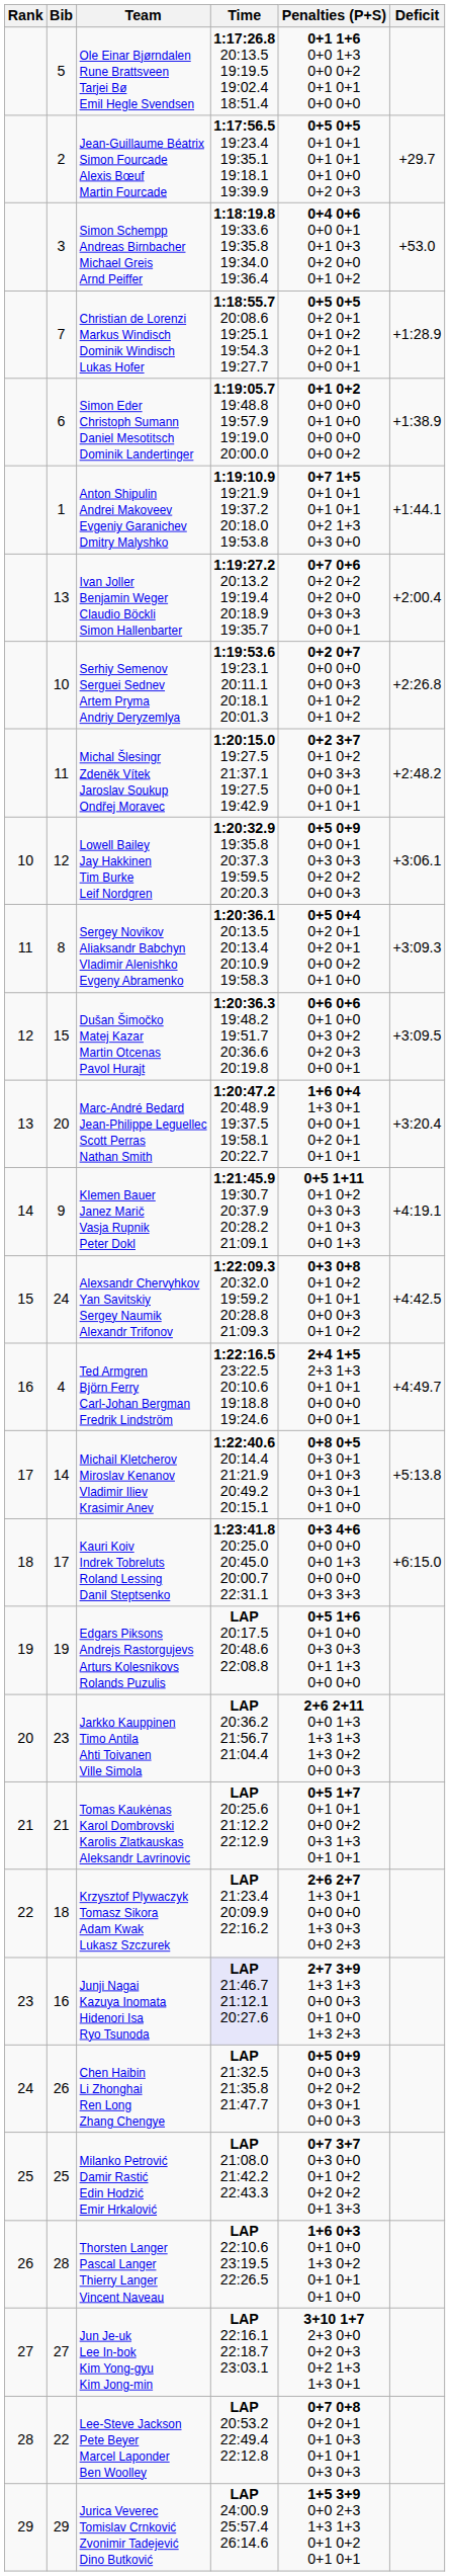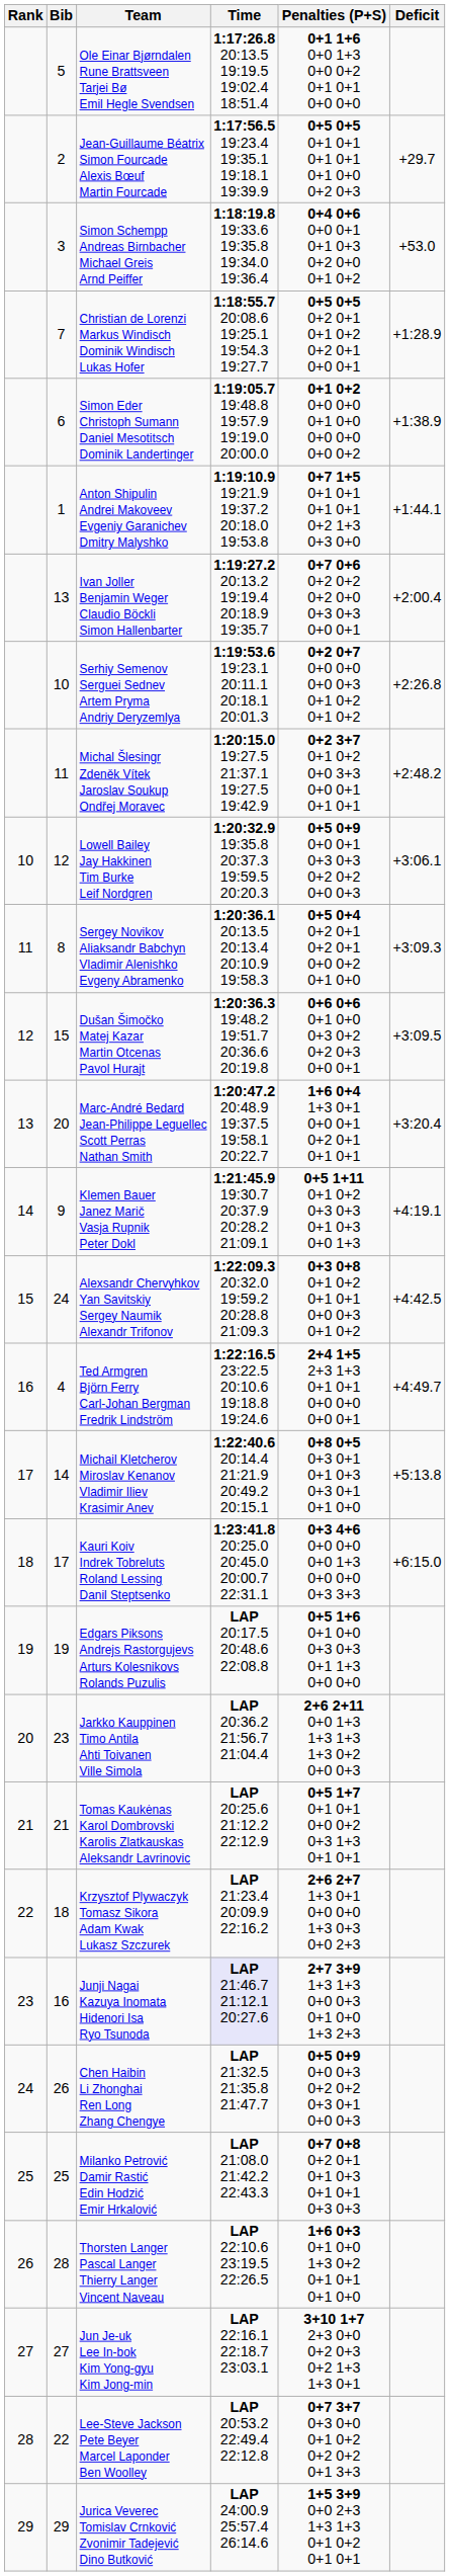 <table class="wikitable sortable" style="text-align:center">
 <tr>
 <th>Rank</th>
 <th>Bib</th>
 <th>Team</th>
 <th>Time</th>
 <th>Penalties (P+S)</th>
 <th>Deficit</th>
 </tr>
 <tr>
 <td></td>
 <td>5</td>
 <td align=left><br><small><a href='#'>Ole Einar Bjørndalen</a><br><a href='#'>Rune Brattsveen</a><br><a href='#'>Tarjei Bø</a><br><a href='#'>Emil Hegle Svendsen</a></small></td>
 <td><strong>1:17:26.8</strong><br>20:13.5<br>19:19.5<br>19:02.4<br>18:51.4</td>
 <td><strong>0+1 1+6</strong><br>0+0 1+3<br>0+0 0+2<br>0+1 0+1<br>0+0 0+0</td>
 <td></td>
 </tr>
 <tr>
 <td></td>
 <td>2</td>
 <td align=left><br><small><a href='#'>Jean-Guillaume Béatrix</a><br><a href='#'>Simon Fourcade</a><br><a href='#'>Alexis Bœuf</a><br><a href='#'>Martin Fourcade</a></small></td>
 <td><strong>1:17:56.5</strong><br>19:23.4<br>19:35.1<br>19:18.1<br>19:39.9</td>
 <td><strong>0+5 0+5</strong><br>0+1 0+1<br>0+1 0+1<br>0+1 0+0<br>0+2 0+3</td>
 <td>+29.7</td>
 </tr>
 <tr>
 <td></td>
 <td>3</td>
 <td align=left><br><small><a href='#'>Simon Schempp</a><br><a href='#'>Andreas Birnbacher</a><br><a href='#'>Michael Greis</a><br><a href='#'>Arnd Peiffer</a></small></td>
 <td><strong>1:18:19.8</strong><br>19:33.6<br>19:35.8<br>19:34.0<br>19:36.4</td>
 <td><strong>0+4 0+6</strong><br>0+0 0+1<br>0+1 0+3<br>0+2 0+0<br>0+1 0+2</td>
 <td>+53.0</td>
 </tr>
 <tr>
 <td></td>
 <td>7</td>
 <td align=left><br><small><a href='#'>Christian de Lorenzi</a><br><a href='#'>Markus Windisch</a><br><a href='#'>Dominik Windisch</a><br><a href='#'>Lukas Hofer</a></small></td>
 <td><strong>1:18:55.7</strong><br>20:08.6<br>19:25.1<br>19:54.3<br>19:27.7</td>
 <td><strong>0+5 0+5</strong><br>0+2 0+1<br>0+1 0+2<br>0+2 0+1<br>0+0 0+1</td>
 <td>+1:28.9</td>
 </tr>
 <tr>
 <td></td>
 <td>6</td>
 <td align=left><br><small><a href='#'>Simon Eder</a><br><a href='#'>Christoph Sumann</a><br><a href='#'>Daniel Mesotitsch</a><br><a href='#'>Dominik Landertinger</a></small></td>
 <td><strong>1:19:05.7</strong><br>19:48.8<br>19:57.9<br>19:19.0<br>20:00.0</td>
 <td><strong>0+1 0+2</strong><br>0+0 0+0<br>0+1 0+0<br>0+0 0+0<br>0+0 0+2</td>
 <td>+1:38.9</td>
 </tr>
 <tr>
 <td></td>
 <td>1</td>
 <td align=left><br><small><a href='#'>Anton Shipulin</a><br><a href='#'>Andrei Makoveev</a><br><a href='#'>Evgeniy Garanichev</a><br><a href='#'>Dmitry Malyshko</a></small></td>
 <td><strong>1:19:10.9</strong><br>19:21.9<br>19:37.2<br>20:18.0<br>19:53.8</td>
 <td><strong>0+7 1+5</strong><br>0+1 0+1<br>0+1 0+1<br>0+2 1+3<br>0+3 0+0</td>
 <td>+1:44.1</td>
 </tr>
 <tr>
 <td></td>
 <td>13</td>
 <td align=left><br><small><a href='#'>Ivan Joller</a><br><a href='#'>Benjamin Weger</a><br><a href='#'>Claudio Böckli</a><br><a href='#'>Simon Hallenbarter</a></small></td>
 <td><strong>1:19:27.2</strong><br>20:13.2<br>19:19.4<br>20:18.9<br>19:35.7</td>
 <td><strong>0+7 0+6</strong><br>0+2 0+2<br>0+2 0+0<br>0+3 0+3<br>0+0 0+1</td>
 <td>+2:00.4</td>
 </tr>
 <tr>
 <td></td>
 <td>10</td>
 <td align=left><br><small><a href='#'>Serhiy Semenov</a><br><a href='#'>Serguei Sednev</a><br><a href='#'>Artem Pryma</a><br><a href='#'>Andriy Deryzemlya</a></small></td>
 <td><strong>1:19:53.6</strong><br>19:23.1<br>20:11.1<br>20:18.1<br>20:01.3</td>
 <td><strong>0+2 0+7</strong><br>0+0 0+0<br>0+0 0+3<br>0+1 0+2<br>0+1 0+2</td>
 <td>+2:26.8</td>
 </tr>
 <tr>
 <td></td>
 <td>11</td>
 <td align=left><br><small><a href='#'>Michal Šlesingr</a><br><a href='#'>Zdeněk Vítek</a><br><a href='#'>Jaroslav Soukup</a><br><a href='#'>Ondřej Moravec</a></small></td>
 <td><strong>1:20:15.0</strong><br>19:27.5<br>21:37.1<br>19:27.5<br>19:42.9</td>
 <td><strong>0+2 3+7</strong><br>0+1 0+2<br>0+0 3+3<br>0+0 0+1<br>0+1 0+1</td>
 <td>+2:48.2</td>
 </tr>
 <tr>
 <td>10</td>
 <td>12</td>
 <td align=left><br><small><a href='#'>Lowell Bailey</a><br><a href='#'>Jay Hakkinen</a><br><a href='#'>Tim Burke</a><br><a href='#'>Leif Nordgren</a></small></td>
 <td><strong>1:20:32.9</strong><br>19:35.8<br>20:37.3<br>19:59.5<br>20:20.3</td>
 <td><strong>0+5 0+9</strong><br>0+0 0+1<br>0+3 0+3<br>0+2 0+2<br>0+0 0+3</td>
 <td>+3:06.1</td>
 </tr>
 <tr>
 <td>11</td>
 <td>8</td>
 <td align=left><br><small><a href='#'>Sergey Novikov</a><br><a href='#'>Aliaksandr Babchyn</a><br><a href='#'>Vladimir Alenishko</a><br><a href='#'>Evgeny Abramenko</a></small></td>
 <td><strong>1:20:36.1</strong><br>20:13.5<br>20:13.4<br>20:10.9<br>19:58.3</td>
 <td><strong>0+5 0+4</strong><br>0+2 0+1<br>0+2 0+1<br>0+0 0+2<br>0+1 0+0</td>
 <td>+3:09.3</td>
 </tr>
 <tr>
 <td>12</td>
 <td>15</td>
 <td align=left><br><small><a href='#'>Dušan Šimočko</a><br><a href='#'>Matej Kazar</a><br><a href='#'>Martin Otcenas</a><br><a href='#'>Pavol Hurajt</a></small></td>
 <td><strong>1:20:36.3</strong><br>19:48.2<br>19:51.7<br>20:36.6<br>20:19.8</td>
 <td><strong>0+6 0+6</strong><br>0+1 0+0<br>0+3 0+2<br>0+2 0+3<br>0+0 0+1</td>
 <td>+3:09.5</td>
 </tr>
 <tr>
 <td>13</td>
 <td>20</td>
 <td align=left><br><small><a href='#'>Marc-André Bedard</a><br><a href='#'>Jean-Philippe Leguellec</a><br><a href='#'>Scott Perras</a><br><a href='#'>Nathan Smith</a></small></td>
 <td><strong>1:20:47.2</strong><br>20:48.9<br>19:37.5<br>19:58.1<br>20:22.7</td>
 <td><strong>1+6 0+4</strong><br>1+3 0+1<br>0+0 0+1<br>0+2 0+1<br>0+1 0+1</td>
 <td>+3:20.4</td>
 </tr>
 <tr>
 <td>14</td>
 <td>9</td>
 <td align=left><br><small><a href='#'>Klemen Bauer</a><br><a href='#'>Janez Marič</a><br><a href='#'>Vasja Rupnik</a><br><a href='#'>Peter Dokl</a></small></td>
 <td><strong>1:21:45.9</strong><br>19:30.7<br>20:37.9<br>20:28.2<br>21:09.1</td>
 <td><strong>0+5 1+11</strong><br>0+1 0+2<br>0+3 0+3<br>0+1 0+3<br>0+0 1+3</td>
 <td>+4:19.1</td>
 </tr>
 <tr>
 <td>15</td>
 <td>24</td>
 <td align=left><br><small><a href='#'>Alexsandr Chervyhkov</a><br><a href='#'>Yan Savitskiy</a><br><a href='#'>Sergey Naumik</a><br><a href='#'>Alexandr Trifonov</a></small></td>
 <td><strong>1:22:09.3</strong><br>20:32.0<br>19:59.2<br>20:28.8<br>21:09.3</td>
 <td><strong>0+3 0+8</strong><br>0+1 0+2<br>0+1 0+1<br>0+0 0+3<br>0+1 0+2</td>
 <td>+4:42.5</td>
 </tr>
 <tr>
 <td>16</td>
 <td>4</td>
 <td align=left><br><small><a href='#'>Ted Armgren</a><br><a href='#'>Björn Ferry</a><br><a href='#'>Carl-Johan Bergman</a><br><a href='#'>Fredrik Lindström</a></small></td>
 <td><strong>1:22:16.5</strong><br>23:22.5<br>20:10.6<br>19:18.8<br>19:24.6</td>
 <td><strong>2+4 1+5</strong><br>2+3 1+3<br>0+1 0+1<br>0+0 0+0<br>0+0 0+1</td>
 <td>+4:49.7</td>
 </tr>
 <tr>
 <td>17</td>
 <td>14</td>
 <td align=left><br><small><a href='#'>Michail Kletcherov</a><br><a href='#'>Miroslav Kenanov</a><br><a href='#'>Vladimir Iliev</a><br><a href='#'>Krasimir Anev</a></small></td>
 <td><strong>1:22:40.6</strong><br>20:14.4<br>21:21.9<br>20:49.2<br>20:15.1</td>
 <td><strong>0+8 0+5</strong><br>0+3 0+1<br>0+1 0+3<br>0+3 0+1<br>0+1 0+0</td>
 <td>+5:13.8</td>
 </tr>
 <tr>
 <td>18</td>
 <td>17</td>
 <td align=left><br><small><a href='#'>Kauri Koiv</a><br><a href='#'>Indrek Tobreluts</a><br><a href='#'>Roland Lessing</a><br><a href='#'>Danil Steptsenko</a></small></td>
 <td><strong>1:23:41.8</strong><br>20:25.0<br>20:45.0<br>20:00.7<br>22:31.1</td>
 <td><strong>0+3 4+6</strong><br>0+0 0+0<br>0+0 1+3<br>0+0 0+0<br>0+3 3+3</td>
 <td>+6:15.0</td>
 </tr>
 <tr>
 <td>19</td>
 <td>19</td>
 <td align=left><br><small><a href='#'>Edgars Piksons</a><br><a href='#'>Andrejs Rastorgujevs</a><br><a href='#'>Arturs Kolesnikovs</a><br><a href='#'>Rolands Puzulis</a></small></td>
 <td><strong>LAP</strong><br>20:17.5<br>20:48.6<br>22:08.8<br><br></td>
 <td><strong>0+5 1+6</strong><br>0+1 0+0<br>0+3 0+3<br>0+1 1+3<br>0+0 0+0</td>
 <td></td>
 </tr>
 <tr>
 <td>20</td>
 <td>23</td>
 <td align=left><br><small><a href='#'>Jarkko Kauppinen</a><br><a href='#'>Timo Antila</a><br><a href='#'>Ahti Toivanen</a><br><a href='#'>Ville Simola</a></small></td>
 <td><strong>LAP</strong><br>20:36.2<br>21:56.7<br>21:04.4<br><br></td>
 <td><strong>2+6 2+11</strong><br>0+0 1+3<br>1+3 1+3<br>1+3 0+2<br>0+0 0+3</td>
 <td></td>
 </tr>
 <tr>
 <td>21</td>
 <td>21</td>
 <td align=left><br><small><a href='#'>Tomas Kaukėnas</a><br><a href='#'>Karol Dombrovski</a><br><a href='#'>Karolis Zlatkauskas</a><br><a href='#'>Aleksandr Lavrinovic</a></small></td>
 <td><strong>LAP</strong><br>20:25.6<br>21:12.2<br>22:12.9<br><br></td>
 <td><strong>0+5 1+7</strong><br>0+1 0+1<br>0+0 0+2<br>0+3 1+3<br>0+1 0+1</td>
 <td></td>
 </tr>
 <tr>
 <td>22</td>
 <td>18</td>
 <td align=left><br><small><a href='#'>Krzysztof Plywaczyk</a><br><a href='#'>Tomasz Sikora</a><br><a href='#'>Adam Kwak</a><br><a href='#'>Lukasz Szczurek</a></small></td>
 <td><strong>LAP</strong><br>21:23.4<br>20:09.9<br>22:16.2<br><br></td>
 <td><strong>2+6 2+7</strong><br>1+3 0+1<br>0+0 0+0<br>1+3 0+3<br>0+0 2+3</td>
 <td></td>
 </tr>
 <tr>
 <td>23</td>
 <td>16</td>
 <td align=left><br><small><a href='#'>Junji Nagai</a><br><a href='#'>Kazuya Inomata</a><br><a href='#'>Hidenori Isa</a><br><a href='#'>Ryo Tsunoda</a></small></td>
 <td style="background: lavender;"><strong>LAP</strong><br>21:46.7<br>21:12.1<br>20:27.6<br><br></td>
 <td><strong>2+7 3+9</strong><br>1+3 1+3<br>0+0 0+3<br>0+1 0+0<br>1+3 2+3</td>
 <td></td>
 </tr>
 <tr>
 <td>24</td>
 <td>26</td>
 <td align=left><br><small><a href='#'>Chen Haibin</a><br><a href='#'>Li Zhonghai</a><br><a href='#'>Ren Long</a><br><a href='#'>Zhang Chengye</a></small></td>
 <td><strong>LAP</strong><br>21:32.5<br>21:35.8<br>21:47.7<br><br></td>
 <td><strong>0+5 0+9</strong><br>0+0 0+3<br>0+2 0+2<br>0+3 0+1<br>0+0 0+3</td>
 <td></td>
 </tr>
 <tr>
 <td>25</td>
 <td>25</td>
 <td align=left><br><small><a href='#'>Milanko Petrović</a><br><a href='#'>Damir Rastić</a><br><a href='#'>Edin Hodzić</a><br><a href='#'>Emir Hrkalović</a></small></td>
 <td><strong>LAP</strong><br>21:08.0<br>21:42.2<br>22:43.3<br><br></td>
-<td><strong>0+7 3+7</strong><br>0+3 0+0<br>0+1 0+2<br>0+2 0+2<br>0+1 3+3</td>
+<td><strong>0+7 0+8</strong><br>0+2 0+1<br>0+1 0+3<br>0+1 0+1<br>0+3 0+3</td>
 <td></td>
 </tr>
 <tr>
 <td>26</td>
 <td>28</td>
 <td align=left><br><small><a href='#'>Thorsten Langer</a><br><a href='#'>Pascal Langer</a><br><a href='#'>Thierry Langer</a><br><a href='#'>Vincent Naveau</a></small></td>
 <td><strong>LAP</strong><br>22:10.6<br>23:19.5<br>22:26.5<br><br></td>
 <td><strong>1+6 0+3</strong><br>0+1 0+0<br>1+3 0+2<br>0+1 0+1<br>0+1 0+0</td>
 <td></td>
 </tr>
 <tr>
 <td>27</td>
 <td>27</td>
 <td align=left><br><small><a href='#'>Jun Je-uk</a><br><a href='#'>Lee In-bok</a><br><a href='#'>Kim Yong-gyu</a><br><a href='#'>Kim Jong-min</a></small></td>
 <td><strong>LAP</strong><br>22:16.1<br>22:18.7<br>23:03.1<br><br></td>
 <td><strong>3+10 1+7</strong><br>2+3 0+0<br>0+2 0+3<br>0+2 1+3<br>1+3 0+1</td>
 <td></td>
 </tr>
 <tr>
 <td>28</td>
 <td>22</td>
 <td align=left><br><small><a href='#'>Lee-Steve Jackson</a><br><a href='#'>Pete Beyer</a><br><a href='#'>Marcel Laponder</a><br><a href='#'>Ben Woolley</a></small></td>
 <td><strong>LAP</strong><br>20:53.2<br>22:49.4<br>22:12.8<br><br></td>
-<td><strong>0+7 0+8</strong><br>0+2 0+1<br>0+1 0+3<br>0+1 0+1<br>0+3 0+3</td>
+<td><strong>0+7 3+7</strong><br>0+3 0+0<br>0+1 0+2<br>0+2 0+2<br>0+1 3+3</td>
 <td></td>
 </tr>
 <tr>
 <td>29</td>
 <td>29</td>
 <td align=left><br><small><a href='#'>Jurica Veverec</a><br><a href='#'>Tomislav Crnković</a><br><a href='#'>Zvonimir Tadejević</a><br><a href='#'>Dino Butković</a></small></td>
 <td><strong>LAP</strong><br>24:00.9<br>25:57.4<br>26:14.6<br><br></td>
 <td><strong>1+5 3+9</strong><br>0+0 2+3<br>1+3 1+3<br>0+1 0+2<br>0+1 0+1</td>
 <td></td>
 </tr>
 </table>
